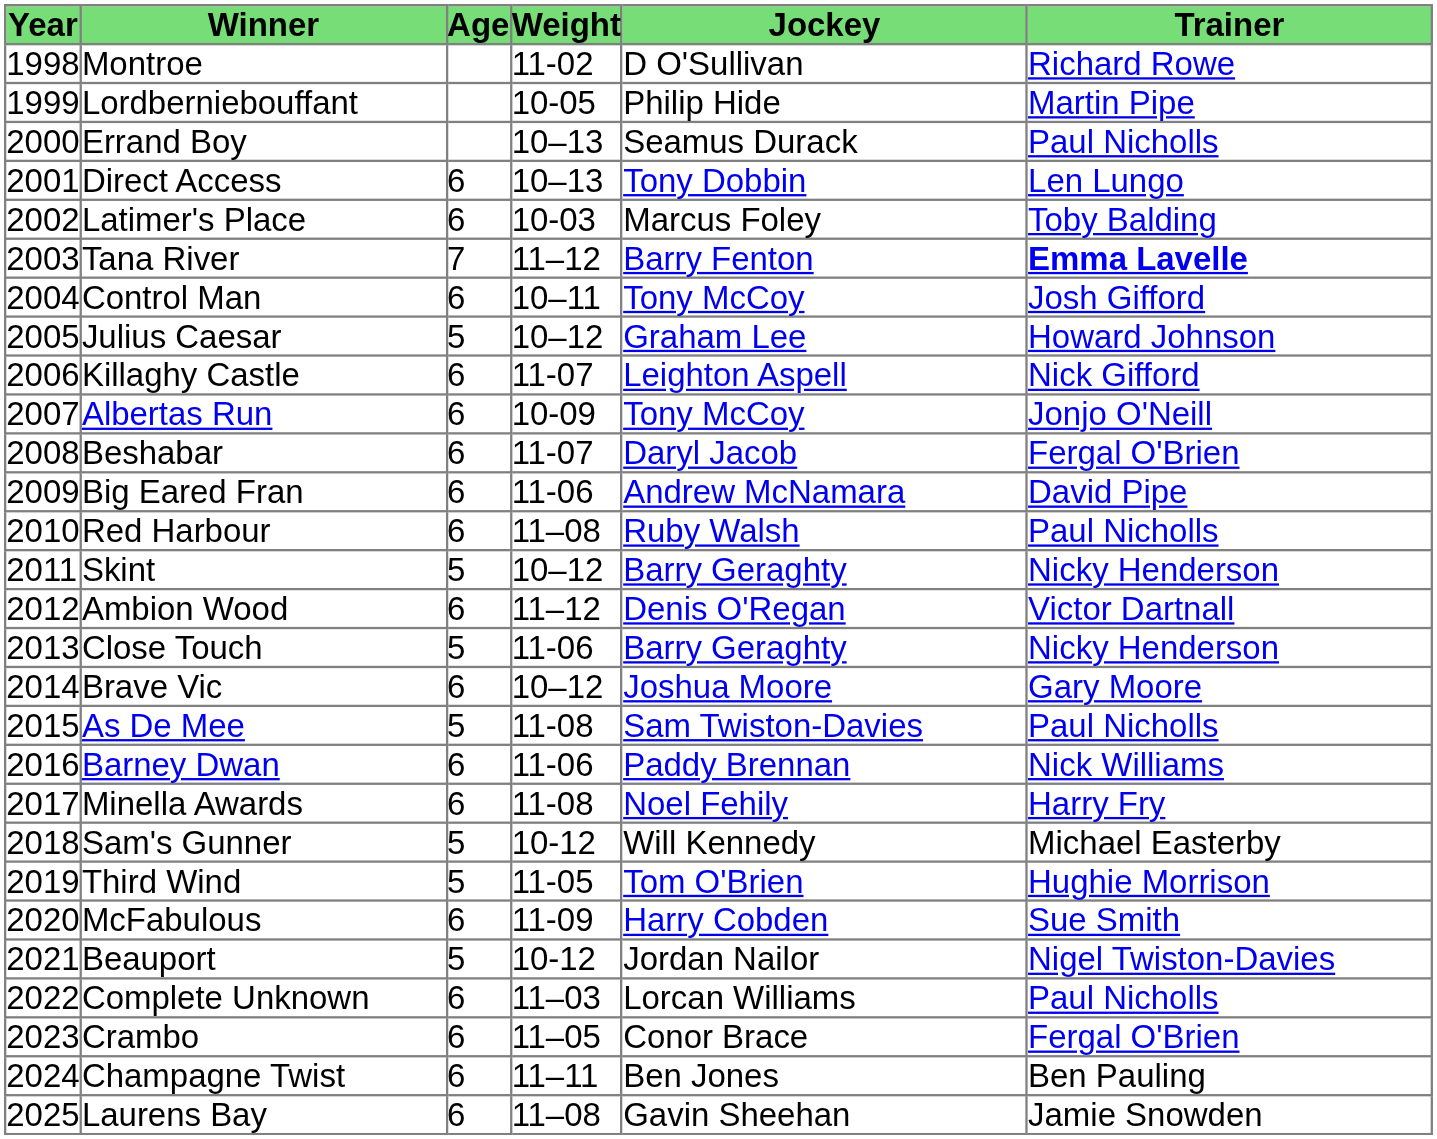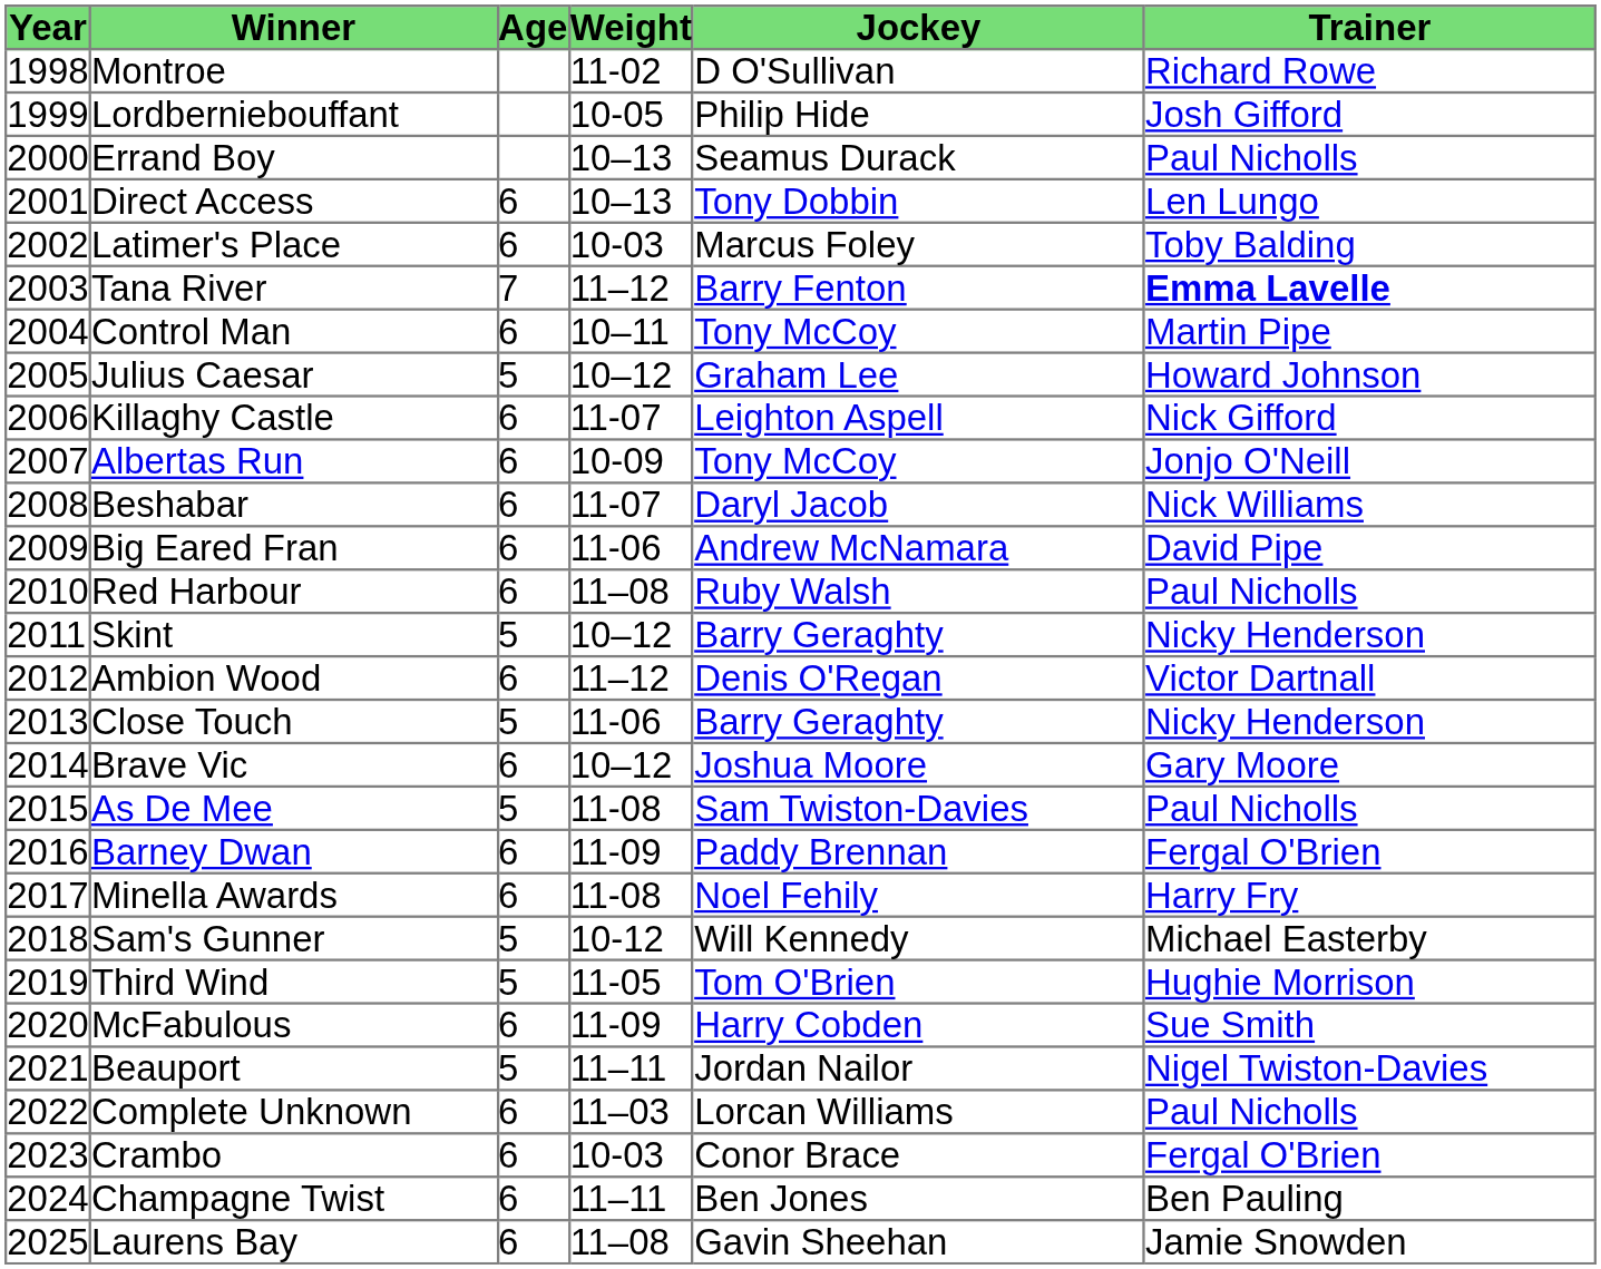 <table class = "sortable" | border="1" cellpadding="0" style="border-collapse: collapse; font-size:90%">
 <tr bgcolor="#77dd77" align="center">
 <th>Year</th>
 <th>Winner</th>
 <th>Age</th>
 <th>Weight</th>
 <th>Jockey</th>
 <th>Trainer</th>
 </tr>
 <tr>
 <td>1998</td>
 <td>Montroe</td>
 <td></td>
 <td>11-02</td>
 <td>D O'Sullivan</td>
 <td><a href='#'>Richard Rowe</a></td>
 </tr>
 <tr>
 <td>1999</td>
 <td>Lordberniebouffant</td>
 <td></td>
 <td>10-05</td>
 <td>Philip Hide</td>
-<td><a href='#'>Martin Pipe</a></td>
+<td><a href='#'>Josh Gifford</a></td>
 </tr>
 <tr>
 <td>2000</td>
 <td>Errand Boy</td>
 <td></td>
 <td>10–13</td>
 <td>Seamus Durack</td>
 <td><a href='#'>Paul Nicholls</a></td>
 </tr>
 <tr>
 <td>2001</td>
 <td>Direct Access</td>
 <td>6</td>
 <td>10–13</td>
 <td><a href='#'>Tony Dobbin</a></td>
 <td><a href='#'>Len Lungo</a></td>
 </tr>
 <tr>
 <td>2002</td>
 <td>Latimer's Place</td>
 <td>6</td>
 <td>10-03</td>
 <td>Marcus Foley</td>
 <td><a href='#'>Toby Balding</a></td>
 </tr>
 <tr>
 <td>2003</td>
 <td width=160px>Tana River</td>
 <td>7</td>
 <td>11–12</td>
 <td width=180px><a href='#'>Barry Fenton</a></td>
 <td width=180px><strong><a href='#'>Emma Lavelle</a></strong></td>
 </tr>
 <tr>
 <td>2004</td>
 <td>Control Man</td>
 <td>6</td>
 <td>10–11</td>
 <td><a href='#'>Tony McCoy</a></td>
-<td><a href='#'>Josh Gifford</a></td>
+<td><a href='#'>Martin Pipe</a></td>
 </tr>
 <tr>
 <td>2005</td>
 <td>Julius Caesar</td>
 <td>5</td>
 <td>10–12</td>
 <td><a href='#'>Graham Lee</a></td>
 <td><a href='#'>Howard Johnson</a></td>
 </tr>
 <tr>
 <td>2006</td>
 <td>Killaghy Castle</td>
 <td>6</td>
 <td>11-07</td>
 <td><a href='#'>Leighton Aspell</a></td>
 <td><a href='#'>Nick Gifford</a></td>
 </tr>
 <tr>
 <td>2007</td>
 <td><a href='#'>Albertas Run</a></td>
 <td>6</td>
 <td>10-09</td>
 <td><a href='#'>Tony McCoy</a></td>
 <td><a href='#'>Jonjo O'Neill</a></td>
 </tr>
 <tr>
 <td>2008</td>
 <td>Beshabar</td>
 <td>6</td>
 <td>11-07</td>
 <td><a href='#'>Daryl Jacob</a></td>
-<td><a href='#'>Fergal O'Brien</a></td>
+<td><a href='#'>Nick Williams</a></td>
 </tr>
 <tr>
 <td>2009</td>
 <td>Big Eared Fran</td>
 <td>6</td>
 <td>11-06</td>
 <td><a href='#'>Andrew McNamara</a></td>
 <td><a href='#'>David Pipe</a></td>
 </tr>
 <tr>
 <td>2010</td>
 <td>Red Harbour</td>
 <td>6</td>
 <td>11–08</td>
 <td><a href='#'>Ruby Walsh</a></td>
 <td><a href='#'>Paul Nicholls</a></td>
 </tr>
 <tr>
 <td>2011</td>
 <td>Skint</td>
 <td>5</td>
 <td>10–12</td>
 <td><a href='#'>Barry Geraghty</a></td>
 <td><a href='#'>Nicky Henderson</a></td>
 </tr>
 <tr>
 <td>2012</td>
 <td>Ambion Wood</td>
 <td>6</td>
 <td>11–12</td>
 <td><a href='#'>Denis O'Regan</a></td>
 <td><a href='#'>Victor Dartnall</a></td>
 </tr>
 <tr>
 <td>2013</td>
 <td>Close Touch</td>
 <td>5</td>
 <td>11-06</td>
 <td><a href='#'>Barry Geraghty</a></td>
 <td><a href='#'>Nicky Henderson</a></td>
 </tr>
 <tr>
 <td>2014</td>
 <td>Brave Vic</td>
 <td>6</td>
 <td>10–12</td>
 <td><a href='#'>Joshua Moore</a></td>
 <td><a href='#'>Gary Moore</a></td>
 </tr>
 <tr>
 <td>2015</td>
 <td><a href='#'>As De Mee</a></td>
 <td>5</td>
 <td>11-08</td>
 <td><a href='#'>Sam Twiston-Davies</a></td>
 <td><a href='#'>Paul Nicholls</a></td>
 </tr>
 <tr>
 <td>2016</td>
 <td><a href='#'>Barney Dwan</a></td>
 <td>6</td>
-<td>11-06</td>
+<td>11-09</td>
 <td><a href='#'>Paddy Brennan</a></td>
-<td><a href='#'>Nick Williams</a></td>
+<td><a href='#'>Fergal O'Brien</a></td>
 </tr>
 <tr>
 <td>2017</td>
 <td>Minella Awards</td>
 <td>6</td>
 <td>11-08</td>
 <td><a href='#'>Noel Fehily</a></td>
 <td><a href='#'>Harry Fry</a></td>
 </tr>
 <tr>
 <td>2018</td>
 <td>Sam's Gunner</td>
 <td>5</td>
 <td>10-12</td>
 <td>Will Kennedy</td>
 <td>Michael Easterby</td>
 </tr>
 <tr>
 <td>2019</td>
 <td>Third Wind</td>
 <td>5</td>
 <td>11-05</td>
 <td><a href='#'>Tom O'Brien</a></td>
 <td><a href='#'>Hughie Morrison</a></td>
 </tr>
 <tr>
 <td>2020</td>
 <td>McFabulous</td>
 <td>6</td>
 <td>11-09</td>
 <td><a href='#'>Harry Cobden</a></td>
 <td><a href='#'>Sue Smith</a></td>
 </tr>
 <tr>
 <td>2021</td>
 <td>Beauport</td>
 <td>5</td>
-<td>10-12</td>
+<td>11–11</td>
 <td>Jordan Nailor</td>
 <td><a href='#'>Nigel Twiston-Davies</a></td>
 </tr>
 <tr>
 <td>2022</td>
 <td>Complete Unknown</td>
 <td>6</td>
 <td>11–03</td>
 <td>Lorcan Williams</td>
 <td><a href='#'>Paul Nicholls</a></td>
 </tr>
 <tr>
 <td>2023</td>
 <td>Crambo</td>
 <td>6</td>
-<td>11–05</td>
+<td>10-03</td>
 <td>Conor Brace</td>
 <td><a href='#'>Fergal O'Brien</a></td>
 </tr>
 <tr>
 <td>2024</td>
 <td>Champagne Twist</td>
 <td>6</td>
 <td>11–11</td>
 <td>Ben Jones</td>
 <td>Ben Pauling</td>
 </tr>
 <tr>
 <td>2025</td>
 <td>Laurens Bay</td>
 <td>6</td>
 <td>11–08</td>
 <td>Gavin Sheehan</td>
 <td>Jamie Snowden</td>
 </tr>
 </table>
